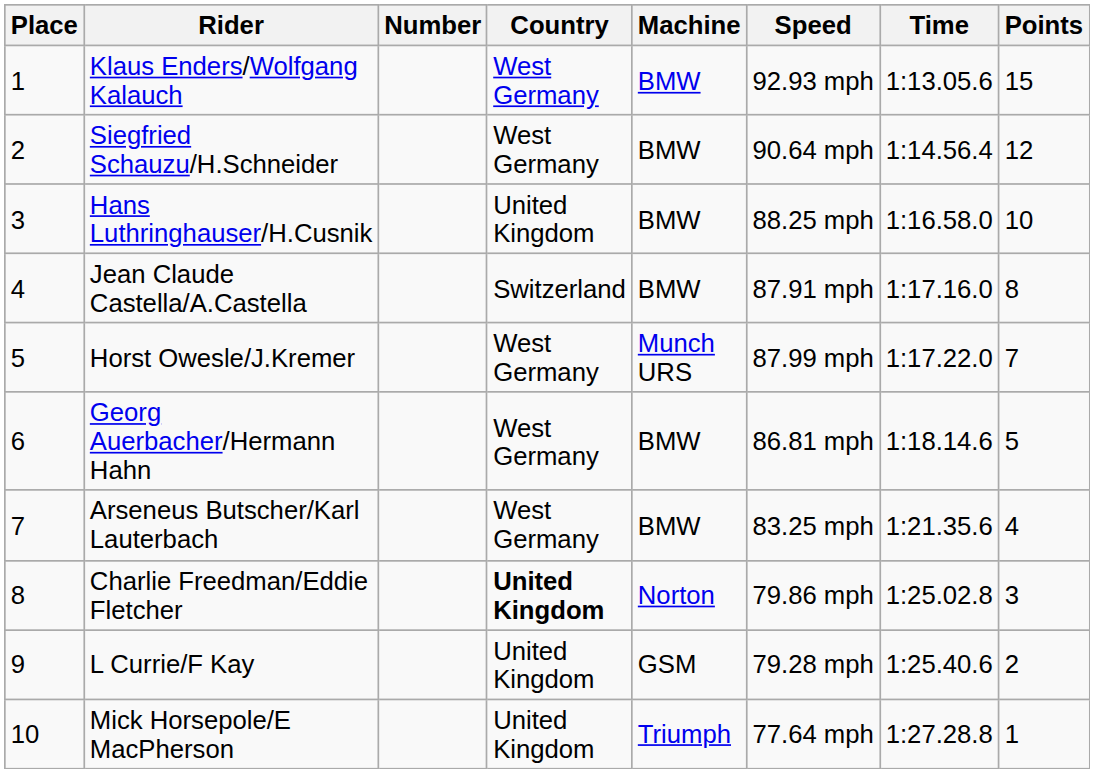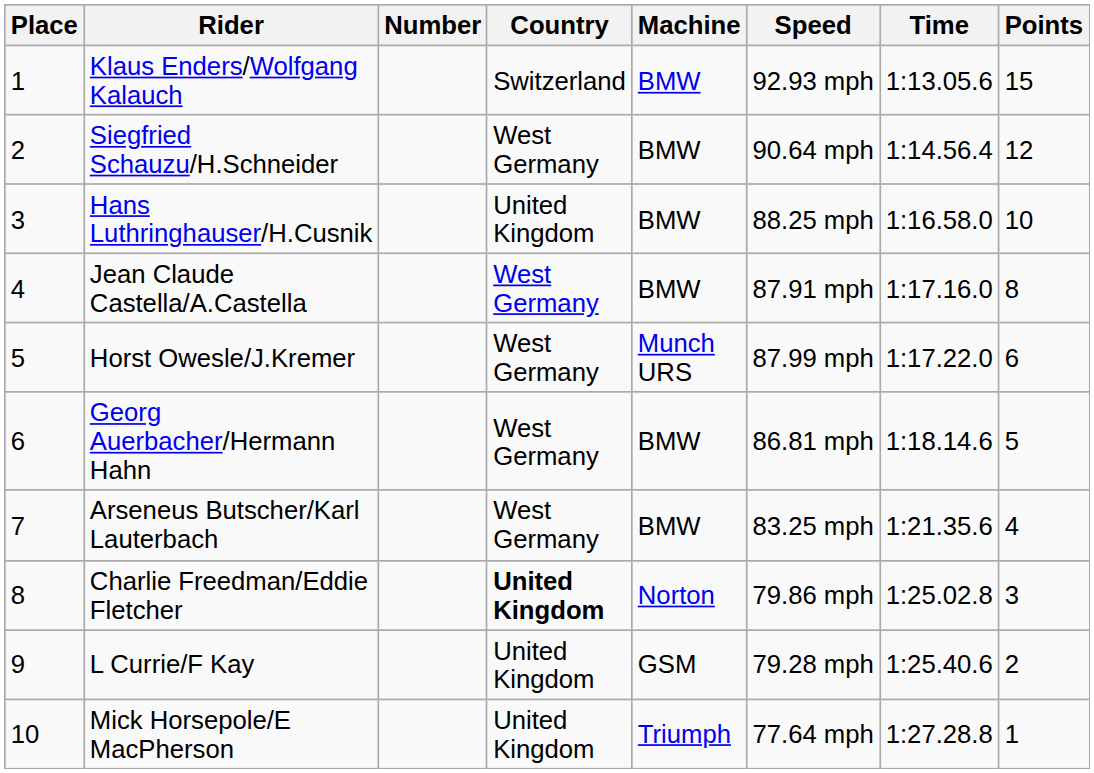 <table class="wikitable" style="font-size: 95%;">
 <tr>
 <th>Place</th>
 <th>Rider</th>
 <th>Number</th>
 <th>Country</th>
 <th>Machine</th>
 <th>Speed</th>
 <th>Time</th>
 <th>Points</th>
 </tr>
 <tr>
 <td>1</td>
 <td> <a href='#'>Klaus Enders</a>/<a href='#'>Wolfgang Kalauch</a></td>
 <td></td>
-<td><a href='#'>West Germany</a></td>
+<td>Switzerland</td>
 <td><a href='#'>BMW</a></td>
 <td>92.93 mph</td>
 <td>1:13.05.6</td>
 <td>15</td>
 </tr>
 <tr>
 <td>2</td>
 <td> <a href='#'>Siegfried Schauzu</a>/H.Schneider</td>
 <td></td>
 <td>West Germany</td>
 <td>BMW</td>
 <td>90.64 mph</td>
 <td>1:14.56.4</td>
 <td>12</td>
 </tr>
 <tr>
 <td>3</td>
 <td> <a href='#'>Hans Luthringhauser</a>/H.Cusnik</td>
 <td></td>
 <td>United Kingdom</td>
 <td>BMW</td>
 <td>88.25 mph</td>
 <td>1:16.58.0</td>
 <td>10</td>
 </tr>
 <tr>
 <td>4</td>
 <td> Jean Claude Castella/A.Castella</td>
 <td></td>
-<td>Switzerland</td>
+<td><a href='#'>West Germany</a></td>
 <td>BMW</td>
 <td>87.91 mph</td>
 <td>1:17.16.0</td>
 <td>8</td>
 </tr>
 <tr>
 <td>5</td>
 <td> Horst Owesle/J.Kremer</td>
 <td></td>
 <td>West Germany</td>
 <td><a href='#'>Munch</a> URS</td>
 <td>87.99 mph</td>
 <td>1:17.22.0</td>
-<td>7</td>
+<td>6</td>
 </tr>
 <tr>
 <td>6</td>
 <td> <a href='#'>Georg Auerbacher</a>/Hermann Hahn</td>
 <td></td>
 <td>West Germany</td>
 <td>BMW</td>
 <td>86.81 mph</td>
 <td>1:18.14.6</td>
 <td>5</td>
 </tr>
 <tr>
 <td>7</td>
 <td> Arseneus Butscher/Karl Lauterbach</td>
 <td></td>
 <td>West Germany</td>
 <td>BMW</td>
 <td>83.25 mph</td>
 <td>1:21.35.6</td>
 <td>4</td>
 </tr>
 <tr>
 <td>8</td>
 <td> Charlie Freedman/Eddie Fletcher</td>
 <td></td>
 <td><strong>United Kingdom</strong></td>
 <td><a href='#'>Norton</a></td>
 <td>79.86 mph</td>
 <td>1:25.02.8</td>
 <td>3</td>
 </tr>
 <tr>
 <td>9</td>
 <td> L Currie/F Kay</td>
 <td></td>
 <td>United Kingdom</td>
 <td>GSM</td>
 <td>79.28 mph</td>
 <td>1:25.40.6</td>
 <td>2</td>
 </tr>
 <tr>
 <td>10</td>
 <td> Mick Horsepole/E MacPherson</td>
 <td></td>
 <td>United Kingdom</td>
 <td><a href='#'>Triumph</a></td>
 <td>77.64 mph</td>
 <td>1:27.28.8</td>
 <td>1</td>
 </tr>
 </table>
